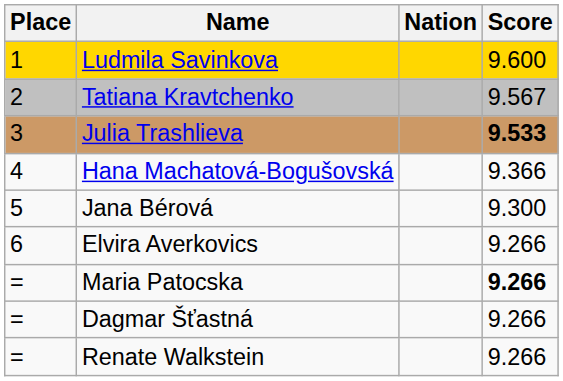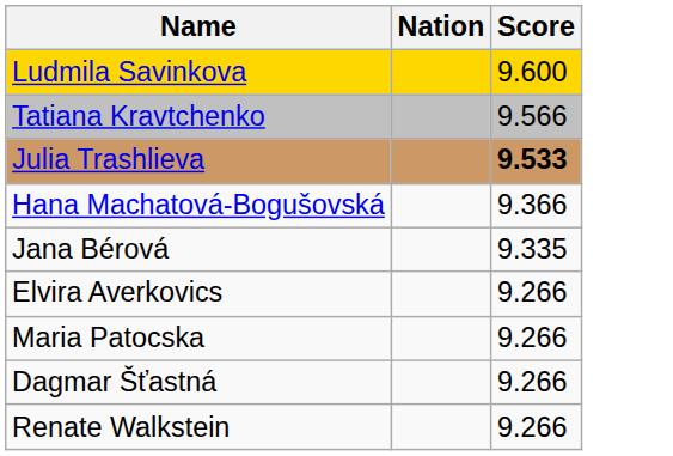 <table class="wikitable">
 <tr>
-<th>Place</th>
 <th>Name</th>
 <th>Nation</th>
 <th>Score</th>
 </tr>
 <tr bgcolor=gold>
-<td>1</td>
 <td><a href='#'>Ludmila Savinkova</a></td>
 <td></td>
 <td>9.600</td>
 </tr>
 <tr bgcolor=silver>
-<td>2</td>
 <td><a href='#'>Tatiana Kravtchenko</a></td>
 <td></td>
-<td>9.567</td>
+<td>9.566</td>
 </tr>
 <tr bgcolor=cc9966>
-<td>3</td>
 <td><a href='#'>Julia Trashlieva</a></td>
 <td></td>
 <td><strong>9.533</strong></td>
 </tr>
 <tr>
-<td>4</td>
 <td><a href='#'>Hana Machatová-Bogušovská</a></td>
 <td></td>
 <td>9.366</td>
 </tr>
 <tr>
-<td>5</td>
 <td>Jana Bérová</td>
 <td></td>
-<td>9.300</td>
+<td>9.335</td>
 </tr>
 <tr>
-<td>6</td>
 <td>Elvira Averkovics</td>
 <td></td>
 <td>9.266</td>
 </tr>
 <tr>
-<td>=</td>
 <td>Maria Patocska</td>
 <td></td>
-<td><strong>9.266</strong></td>
+<td>9.266</td>
 </tr>
 <tr>
-<td>=</td>
 <td>Dagmar Šťastná</td>
 <td></td>
 <td>9.266</td>
 </tr>
 <tr>
-<td>=</td>
 <td>Renate Walkstein</td>
 <td></td>
 <td>9.266</td>
 </tr>
 </table>
